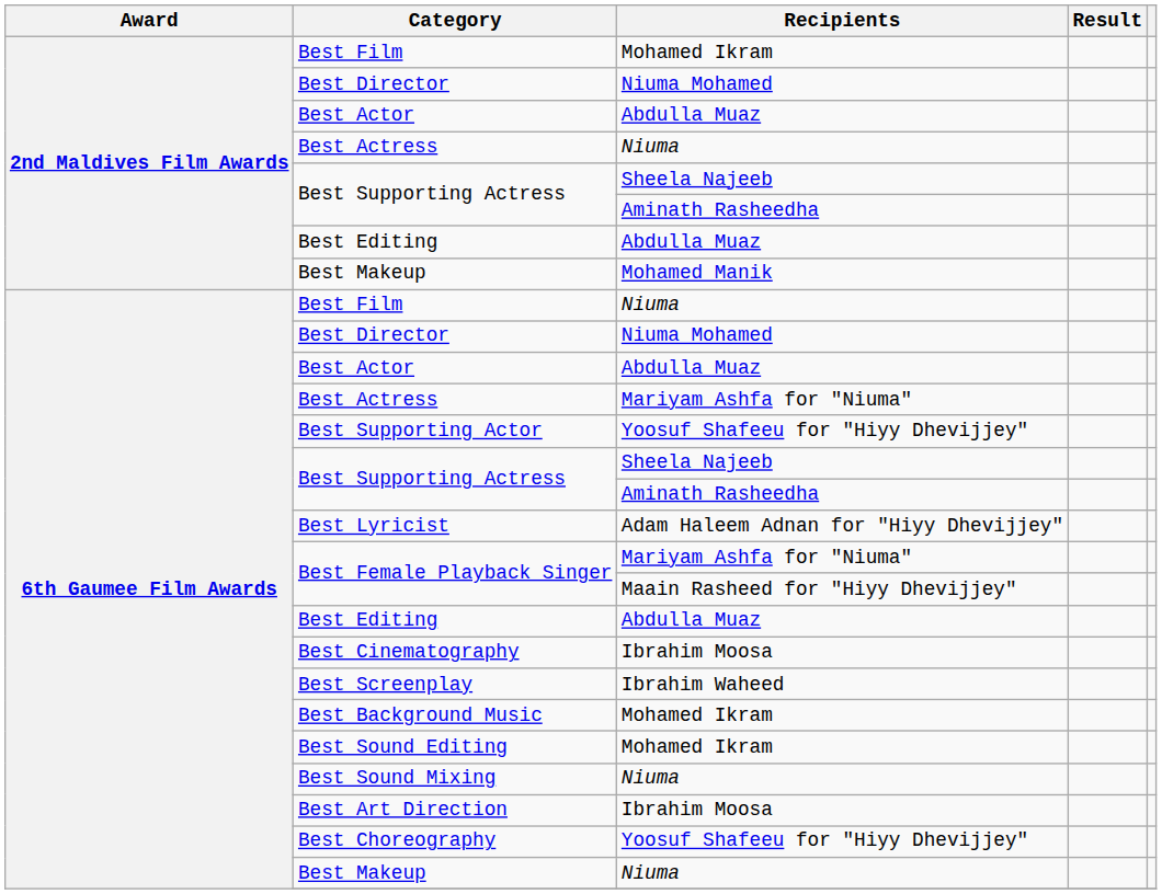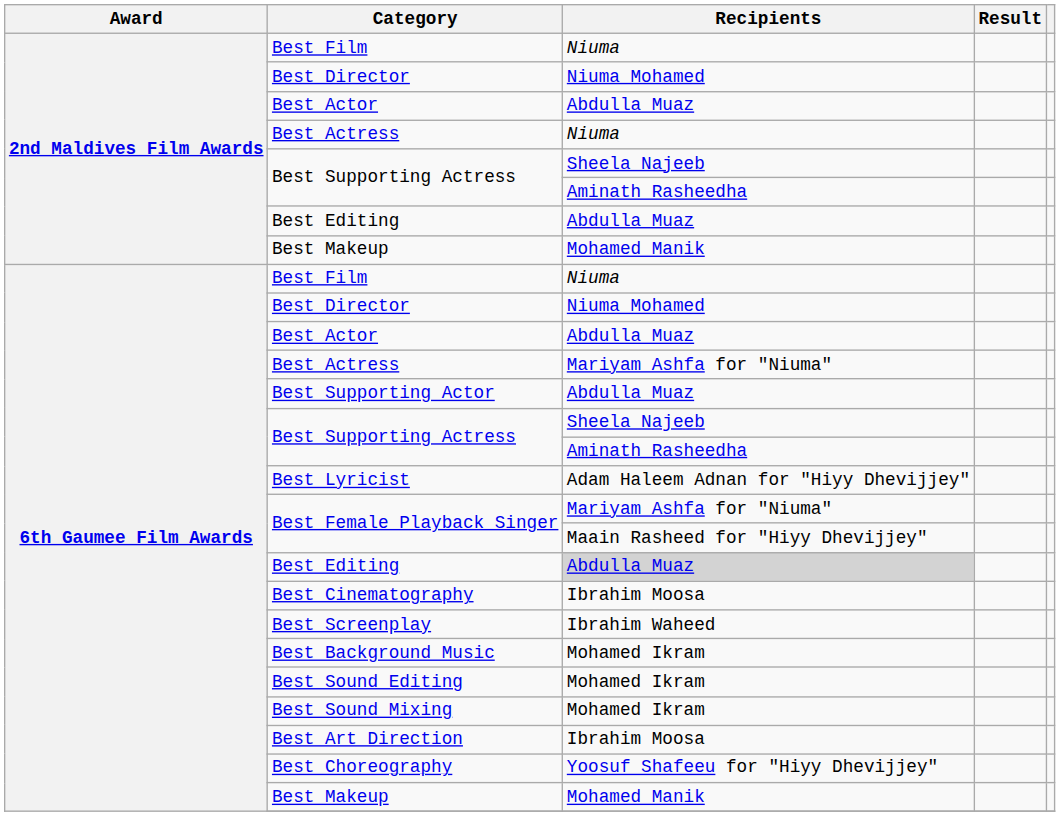 <table class="wikitable plainrowheaders sortable">
 <tr>
 <th scope="col">Award</th>
 <th scope="col">Category</th>
 <th scope="col">Recipients</th>
 <th scope="col">Result</th>
 <th scope="col" class="unsortable"></th>
 </tr>
 <tr>
 <th scope="row" rowspan="8"><a href='#'>2nd Maldives Film Awards</a></th>
 <td><a href='#'>Best Film</a></td>
-<td>Mohamed Ikram</td>
+<td><em>Niuma</em></td>
 <td></td>
 <td style="text-align:center;"></td>
 </tr>
 <tr>
 <td><a href='#'>Best Director</a></td>
 <td><a href='#'>Niuma Mohamed</a></td>
 <td></td>
 <td style="text-align:center;"></td>
 </tr>
 <tr>
 <td><a href='#'>Best Actor</a></td>
 <td><a href='#'>Abdulla Muaz</a></td>
 <td></td>
 <td style="text-align:center;"></td>
 </tr>
 <tr>
 <td><a href='#'>Best Actress</a></td>
 <td><em>Niuma</em></td>
 <td></td>
 <td style="text-align:center;"></td>
 </tr>
 <tr>
 <td rowspan="2">Best Supporting Actress</td>
 <td><a href='#'>Sheela Najeeb</a></td>
 <td></td>
 <td style="text-align:center;"></td>
 </tr>
 <tr>
 <td><a href='#'>Aminath Rasheedha</a></td>
 <td></td>
 <td style="text-align:center;"></td>
 </tr>
 <tr>
 <td>Best Editing</td>
 <td><a href='#'>Abdulla Muaz</a></td>
 <td></td>
 <td style="text-align:center;"></td>
 </tr>
 <tr>
 <td>Best Makeup</td>
 <td><a href='#'>Mohamed Manik</a></td>
 <td></td>
 <td style="text-align:center;"></td>
 </tr>
 <tr>
 <th scope="row" rowspan="22"><a href='#'>6th Gaumee Film Awards</a></th>
 <td><a href='#'>Best Film</a></td>
 <td><em>Niuma</em></td>
 <td></td>
 <td style="text-align:center;"></td>
 </tr>
 <tr>
 <td><a href='#'>Best Director</a></td>
 <td><a href='#'>Niuma Mohamed</a></td>
 <td></td>
 <td style="text-align:center;"></td>
 </tr>
 <tr>
 <td><a href='#'>Best Actor</a></td>
 <td><a href='#'>Abdulla Muaz</a></td>
 <td></td>
 <td style="text-align:center;"></td>
 </tr>
 <tr>
 <td><a href='#'>Best Actress</a></td>
 <td><a href='#'>Mariyam Ashfa</a> for "Niuma"</td>
 <td></td>
 <td style="text-align:center;"></td>
 </tr>
 <tr>
 <td><a href='#'>Best Supporting Actor</a></td>
-<td><a href='#'>Yoosuf Shafeeu</a> for "Hiyy Dhevijjey"</td>
+<td><a href='#'>Abdulla Muaz</a></td>
 <td></td>
 <td style="text-align:center;"></td>
 </tr>
 <tr>
 <td rowspan="2"><a href='#'>Best Supporting Actress</a></td>
 <td><a href='#'>Sheela Najeeb</a></td>
 <td></td>
 <td style="text-align:center;"></td>
 </tr>
 <tr>
 <td><a href='#'>Aminath Rasheedha</a></td>
 <td></td>
 <td style="text-align:center;"></td>
 </tr>
 <tr>
 <td><a href='#'>Best Lyricist</a></td>
 <td>Adam Haleem Adnan for "Hiyy Dhevijjey"</td>
 <td></td>
 <td style="text-align:center;"></td>
 </tr>
 <tr>
 <td rowspan="2"><a href='#'>Best Female Playback Singer</a></td>
 <td><a href='#'>Mariyam Ashfa</a> for "Niuma"</td>
 <td></td>
 <td style="text-align:center;"></td>
 </tr>
 <tr>
 <td>Maain Rasheed for "Hiyy Dhevijjey"</td>
 <td></td>
 <td style="text-align:center;"></td>
 </tr>
 <tr>
 <td><a href='#'>Best Editing</a></td>
-<td><a href='#'>Abdulla Muaz</a></td>
+<td style="background: lightgrey;"><a href='#'>Abdulla Muaz</a></td>
 <td></td>
 <td style="text-align:center;"></td>
 </tr>
 <tr>
 <td><a href='#'>Best Cinematography</a></td>
 <td>Ibrahim Moosa</td>
 <td></td>
 <td style="text-align:center;"></td>
 </tr>
 <tr>
 <td><a href='#'>Best Screenplay</a></td>
 <td>Ibrahim Waheed</td>
 <td></td>
 <td style="text-align:center;"></td>
 </tr>
 <tr>
 <td><a href='#'>Best Background Music</a></td>
 <td>Mohamed Ikram</td>
 <td></td>
 <td style="text-align:center;"></td>
 </tr>
 <tr>
 <td><a href='#'>Best Sound Editing</a></td>
 <td>Mohamed Ikram</td>
 <td></td>
 <td style="text-align:center;"></td>
 </tr>
 <tr>
 <td><a href='#'>Best Sound Mixing</a></td>
-<td><em>Niuma</em></td>
+<td>Mohamed Ikram</td>
 <td></td>
 <td style="text-align:center;"></td>
 </tr>
 <tr>
 <td><a href='#'>Best Art Direction</a></td>
 <td>Ibrahim Moosa</td>
 <td></td>
 <td style="text-align:center;"></td>
 </tr>
 <tr>
 <td><a href='#'>Best Choreography</a></td>
 <td><a href='#'>Yoosuf Shafeeu</a> for "Hiyy Dhevijjey"</td>
 <td></td>
 <td style="text-align:center;"></td>
 </tr>
 <tr>
 <td><a href='#'>Best Makeup</a></td>
-<td><em>Niuma</em></td>
+<td><a href='#'>Mohamed Manik</a></td>
 <td></td>
 <td style="text-align:center;"></td>
 </tr>
 <tr>
 </tr>
 </table>
